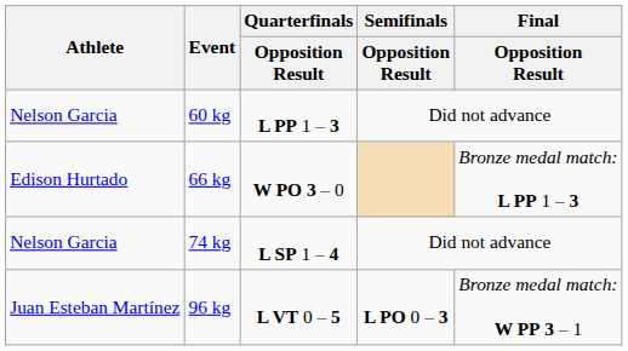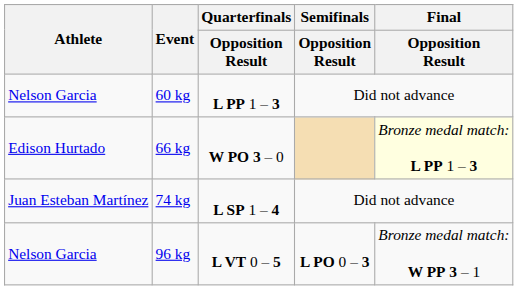 <table class="wikitable" border="1" style="font-size:90%">
 <tr>
 <th rowspan=2>Athlete</th>
 <th rowspan=2>Event</th>
 <th>Quarterfinals</th>
 <th>Semifinals</th>
 <th>Final</th>
 </tr>
 <tr>
 <th>Opposition<br>Result</th>
 <th>Opposition<br>Result</th>
 <th>Opposition<br>Result</th>
 </tr>
 <tr>
 <td><a href='#'>Nelson Garcia</a></td>
 <td><a href='#'>60 kg</a></td>
 <td align=center><br><strong>L PP</strong> 1 – <strong>3</strong></td>
 <td align=center colspan="7">Did not advance</td>
 </tr>
 <tr>
 <td><a href='#'>Edison Hurtado</a></td>
 <td><a href='#'>66 kg</a></td>
 <td align=center><br><strong>W PO</strong> <strong>3</strong> – 0</td>
 <td bgcolor=wheat></td>
-<td align=center><em>Bronze medal match:</em><br><br><strong>L PP</strong> 1 – <strong>3</strong></td>
+<td align=center style="background: lightyellow;"><em>Bronze medal match:</em><br><br><strong>L PP</strong> 1 – <strong>3</strong></td>
 </tr>
 <tr>
-<td><a href='#'>Nelson Garcia</a></td>
+<td><a href='#'>Juan Esteban Martínez</a></td>
 <td><a href='#'>74 kg</a></td>
 <td align=center><br><strong>L SP</strong> 1 – <strong>4</strong></td>
 <td align=center colspan="7">Did not advance</td>
 </tr>
 <tr>
-<td><a href='#'>Juan Esteban Martínez</a></td>
+<td><a href='#'>Nelson Garcia</a></td>
 <td><a href='#'>96 kg</a></td>
 <td align=center><br><strong>L VT</strong> 0 – <strong>5</strong></td>
 <td align=center><br><strong>L PO</strong> 0 – <strong>3</strong></td>
 <td align=center><em>Bronze medal match:</em><br><br><strong>W PP</strong> <strong>3</strong> – 1<br></td>
 </tr>
 </table>
